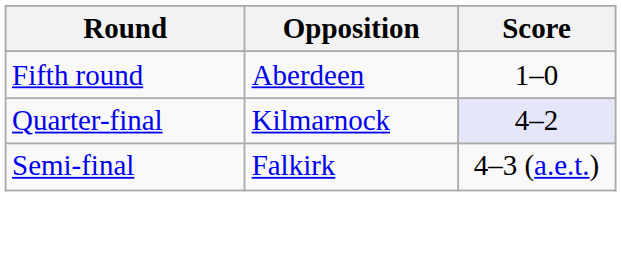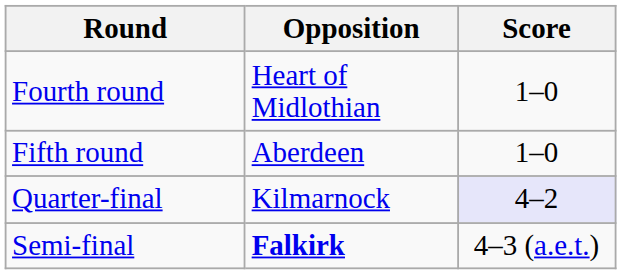 <table class="wikitable" style="text-align:left;margin-left:1em;float:right">
 <tr>
 <th width=125>Round</th>
 <th width=110>Opposition</th>
 <th width=80>Score</th>
+</tr>
+<tr>
+<td><a href='#'>Fourth round</a></td>
+<td><a href='#'>Heart of Midlothian</a></td>
+<td align=center>1–0</td>
 </tr>
 <tr>
 <td><a href='#'>Fifth round</a></td>
 <td><a href='#'>Aberdeen</a></td>
 <td align=center>1–0</td>
 </tr>
 <tr>
 <td><a href='#'>Quarter-final</a></td>
 <td><a href='#'>Kilmarnock</a></td>
 <td align=center style="background: lavender;">4–2</td>
 </tr>
 <tr>
 <td><a href='#'>Semi-final</a></td>
-<td><a href='#'>Falkirk</a></td>
+<td><strong><a href='#'>Falkirk</a></strong></td>
 <td align=center>4–3 (<a href='#'>a.e.t.</a>)</td>
 </tr>
 </table>
